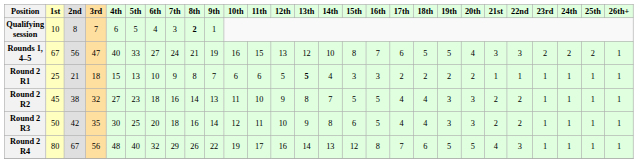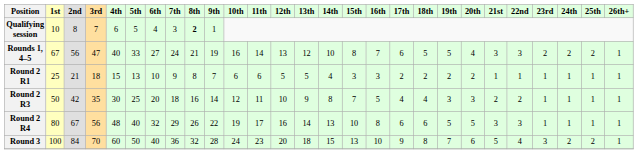 <table class="wikitable" style="font-size: 85%;">
 <tr>
 <th>Position</th>
 <td style="background:#ffffbf;"> <strong>1st</strong> </td>
 <td style="background:#dfdfdf;"> <strong>2nd</strong> </td>
 <td style="background:#ffdf9f;"> <strong>3rd</strong> </td>
 <td style="background:#dfffdf;"> <strong>4th</strong> </td>
 <td style="background:#dfffdf;"> <strong>5th</strong> </td>
 <td style="background:#dfffdf;"> <strong>6th</strong> </td>
 <td style="background:#dfffdf;"> <strong>7th</strong> </td>
 <td style="background:#dfffdf;"> <strong>8th</strong> </td>
 <td style="background:#dfffdf;"> <strong>9th</strong> </td>
 <td style="background:#dfffdf;"> <strong>10th</strong> </td>
 <td style="background:#dfffdf;"> <strong>11th</strong> </td>
 <td style="background:#dfffdf;"> <strong>12th</strong> </td>
 <td style="background:#dfffdf;"> <strong>13th</strong> </td>
 <td style="background:#dfffdf;"> <strong>14th</strong> </td>
 <td style="background:#dfffdf;"> <strong>15th</strong> </td>
 <td style="background:#dfffdf;"> <strong>16th</strong> </td>
 <td style="background:#dfffdf;"> <strong>17th</strong> </td>
 <td style="background:#dfffdf;"> <strong>18th</strong> </td>
 <td style="background:#dfffdf;"> <strong>19th</strong> </td>
 <td style="background:#dfffdf;"> <strong>20th</strong> </td>
 <td style="background:#dfffdf;"> <strong>21st</strong> </td>
 <td style="background:#dfffdf;"> <strong>22nd</strong> </td>
 <td style="background:#dfffdf;"> <strong>23rd</strong> </td>
 <td style="background:#dfffdf;"> <strong>24th</strong> </td>
 <td style="background:#dfffdf;"> <strong>25th</strong> </td>
 <td style="background:#dfffdf;"> <strong>26th+</strong> </td>
 </tr>
 <tr align="center">
 <th>Qualifying session</th>
 <td style="background:#ffffbf;">10</td>
 <td style="background:#dfdfdf;">8</td>
 <td style="background:#ffdf9f;">7</td>
 <td style="background:#dfffdf;">6</td>
 <td style="background:#dfffdf;">5</td>
 <td style="background:#dfffdf;">4</td>
 <td style="background:#dfffdf;">3</td>
 <td style="background:#dfffdf;"><strong>2</strong></td>
 <td style="background:#dfffdf;">1</td>
 <td colspan=17></td>
 </tr>
 <tr align="center">
 <th>Rounds 1, 4–5</th>
 <td style="background:#ffffbf;">67</td>
 <td style="background:#dfdfdf;">56</td>
 <td style="background:#ffdf9f;">47</td>
 <td style="background:#dfffdf;">40</td>
 <td style="background:#dfffdf;">33</td>
 <td style="background:#dfffdf;">27</td>
 <td style="background:#dfffdf;">24</td>
 <td style="background:#dfffdf;">21</td>
 <td style="background:#dfffdf;">19</td>
 <td style="background:#dfffdf;">16</td>
-<td style="background:#dfffdf;">15</td>
+<td style="background:#dfffdf;">14</td>
 <td style="background:#dfffdf;">13</td>
 <td style="background:#dfffdf;">12</td>
 <td style="background:#dfffdf;">10</td>
 <td style="background:#dfffdf;">8</td>
 <td style="background:#dfffdf;">7</td>
 <td style="background:#dfffdf;">6</td>
 <td style="background:#dfffdf;">5</td>
 <td style="background:#dfffdf;">5</td>
 <td style="background:#dfffdf;">4</td>
 <td style="background:#dfffdf;">3</td>
 <td style="background:#dfffdf;">3</td>
 <td style="background:#dfffdf;">2</td>
 <td style="background:#dfffdf;">2</td>
 <td style="background:#dfffdf;">2</td>
 <td style="background:#dfffdf;">1</td>
 </tr>
 <tr align="center">
 <th>Round 2 R1</th>
 <td style="background:#ffffbf;">25</td>
 <td style="background:#dfdfdf;">21</td>
 <td style="background:#ffdf9f;">18</td>
 <td style="background:#dfffdf;">15</td>
 <td style="background:#dfffdf;">13</td>
 <td style="background:#dfffdf;">10</td>
 <td style="background:#dfffdf;">9</td>
 <td style="background:#dfffdf;">8</td>
 <td style="background:#dfffdf;">7</td>
 <td style="background:#dfffdf;">6</td>
 <td style="background:#dfffdf;">6</td>
 <td style="background:#dfffdf;">5</td>
-<td style="background:#dfffdf;"><strong>5</strong></td>
+<td style="background:#dfffdf;">5</td>
 <td style="background:#dfffdf;">4</td>
 <td style="background:#dfffdf;">3</td>
 <td style="background:#dfffdf;">3</td>
 <td style="background:#dfffdf;">2</td>
 <td style="background:#dfffdf;">2</td>
 <td style="background:#dfffdf;">2</td>
 <td style="background:#dfffdf;">2</td>
 <td style="background:#dfffdf;">1</td>
 <td style="background:#dfffdf;">1</td>
-<td style="background:#dfffdf;">1</td>
-<td style="background:#dfffdf;">1</td>
-<td style="background:#dfffdf;">1</td>
-<td style="background:#dfffdf;">1</td>
-</tr>
-<tr align="center">
-<th>Round 2 R2</th>
-<td style="background:#ffffbf;">45</td>
-<td style="background:#dfdfdf;">38</td>
-<td style="background:#ffdf9f;">32</td>
-<td style="background:#dfffdf;">27</td>
-<td style="background:#dfffdf;">23</td>
-<td style="background:#dfffdf;">18</td>
-<td style="background:#dfffdf;">16</td>
-<td style="background:#dfffdf;">14</td>
-<td style="background:#dfffdf;">13</td>
-<td style="background:#dfffdf;">11</td>
-<td style="background:#dfffdf;">10</td>
-<td style="background:#dfffdf;">9</td>
-<td style="background:#dfffdf;">8</td>
-<td style="background:#dfffdf;">7</td>
-<td style="background:#dfffdf;">5</td>
-<td style="background:#dfffdf;">5</td>
-<td style="background:#dfffdf;">4</td>
-<td style="background:#dfffdf;">4</td>
-<td style="background:#dfffdf;">3</td>
-<td style="background:#dfffdf;">3</td>
-<td style="background:#dfffdf;">2</td>
-<td style="background:#dfffdf;">2</td>
 <td style="background:#dfffdf;">1</td>
 <td style="background:#dfffdf;">1</td>
 <td style="background:#dfffdf;">1</td>
 <td style="background:#dfffdf;">1</td>
 </tr>
 <tr align="center">
 <th>Round 2 R3</th>
 <td style="background:#ffffbf;">50</td>
 <td style="background:#dfdfdf;">42</td>
 <td style="background:#ffdf9f;">35</td>
 <td style="background:#dfffdf;">30</td>
 <td style="background:#dfffdf;">25</td>
 <td style="background:#dfffdf;">20</td>
 <td style="background:#dfffdf;">18</td>
 <td style="background:#dfffdf;">16</td>
 <td style="background:#dfffdf;">14</td>
 <td style="background:#dfffdf;">12</td>
 <td style="background:#dfffdf;">11</td>
 <td style="background:#dfffdf;">10</td>
 <td style="background:#dfffdf;">9</td>
 <td style="background:#dfffdf;">8</td>
-<td style="background:#dfffdf;">6</td>
+<td style="background:#dfffdf;">7</td>
 <td style="background:#dfffdf;">5</td>
 <td style="background:#dfffdf;">4</td>
 <td style="background:#dfffdf;">4</td>
 <td style="background:#dfffdf;">3</td>
 <td style="background:#dfffdf;">3</td>
 <td style="background:#dfffdf;">2</td>
 <td style="background:#dfffdf;">2</td>
 <td style="background:#dfffdf;">1</td>
 <td style="background:#dfffdf;">1</td>
 <td style="background:#dfffdf;">1</td>
 <td style="background:#dfffdf;">1</td>
 </tr>
 <tr align="center">
 <th>Round 2 R4</th>
 <td style="background:#ffffbf;">80</td>
 <td style="background:#dfdfdf;">67</td>
 <td style="background:#ffdf9f;">56</td>
 <td style="background:#dfffdf;">48</td>
 <td style="background:#dfffdf;">40</td>
 <td style="background:#dfffdf;">32</td>
 <td style="background:#dfffdf;">29</td>
 <td style="background:#dfffdf;">26</td>
 <td style="background:#dfffdf;">22</td>
 <td style="background:#dfffdf;">19</td>
 <td style="background:#dfffdf;">17</td>
 <td style="background:#dfffdf;">16</td>
 <td style="background:#dfffdf;">14</td>
 <td style="background:#dfffdf;">13</td>
-<td style="background:#dfffdf;">12</td>
+<td style="background:#dfffdf;">10</td>
 <td style="background:#dfffdf;">8</td>
-<td style="background:#dfffdf;">7</td>
+<td style="background:#dfffdf;">6</td>
 <td style="background:#dfffdf;">6</td>
 <td style="background:#dfffdf;">5</td>
 <td style="background:#dfffdf;">5</td>
-<td style="background:#dfffdf;">4</td>
+<td style="background:#dfffdf;">3</td>
 <td style="background:#dfffdf;">3</td>
 <td style="background:#dfffdf;">1</td>
 <td style="background:#dfffdf;">1</td>
 <td style="background:#dfffdf;">1</td>
 <td style="background:#dfffdf;">1</td>
 </tr>
 <tr align="center">
+<th>Round 3</th>
+<td style="background:#ffffbf;">100</td>
+<td style="background:#dfdfdf;">84</td>
+<td style="background:#ffdf9f;">70</td>
+<td style="background:#dfffdf;">60</td>
+<td style="background:#dfffdf;">50</td>
+<td style="background:#dfffdf;">40</td>
+<td style="background:#dfffdf;">36</td>
+<td style="background:#dfffdf;">32</td>
+<td style="background:#dfffdf;">28</td>
+<td style="background:#dfffdf;">24</td>
+<td style="background:#dfffdf;">23</td>
+<td style="background:#dfffdf;">20</td>
+<td style="background:#dfffdf;">18</td>
+<td style="background:#dfffdf;">15</td>
+<td style="background:#dfffdf;">13</td>
+<td style="background:#dfffdf;">10</td>
+<td style="background:#dfffdf;">9</td>
+<td style="background:#dfffdf;">8</td>
+<td style="background:#dfffdf;">7</td>
+<td style="background:#dfffdf;">6</td>
+<td style="background:#dfffdf;">5</td>
+<td style="background:#dfffdf;">4</td>
+<td style="background:#dfffdf;">3</td>
+<td style="background:#dfffdf;">2</td>
+<td style="background:#dfffdf;">2</td>
+<td style="background:#dfffdf;">1</td>
+</tr>
+<tr align="center">
 </tr>
 </table>
